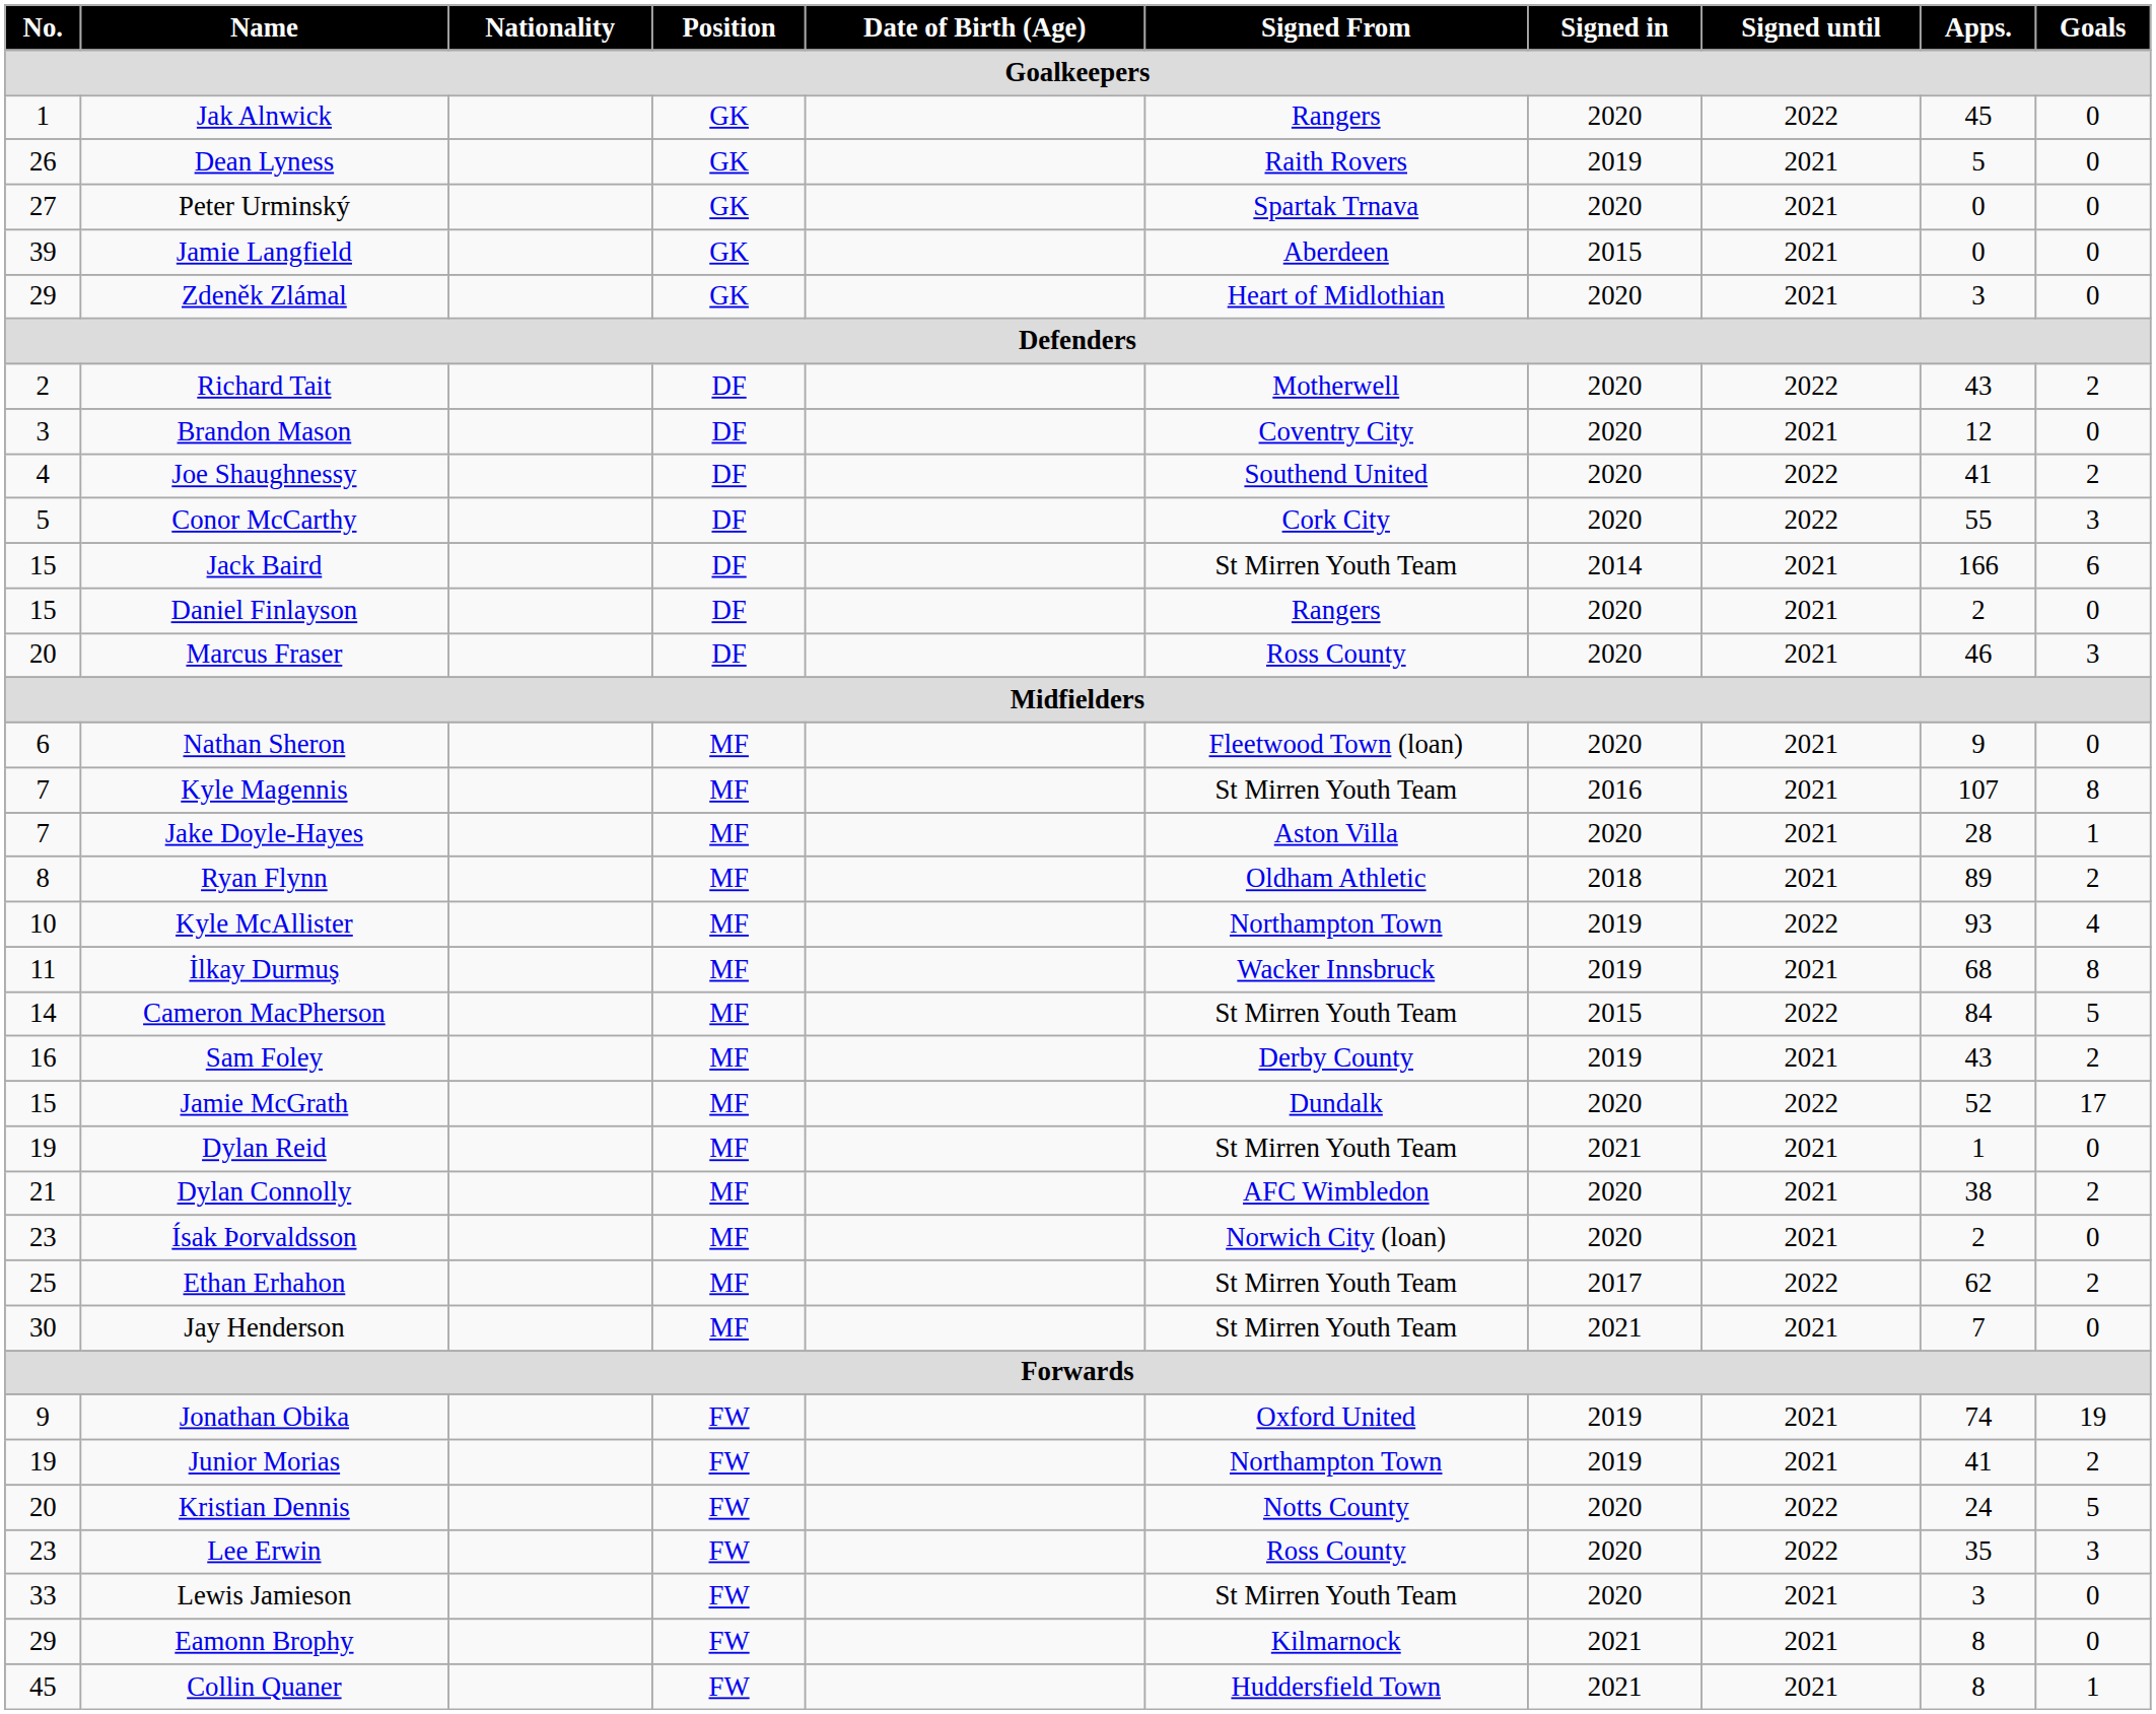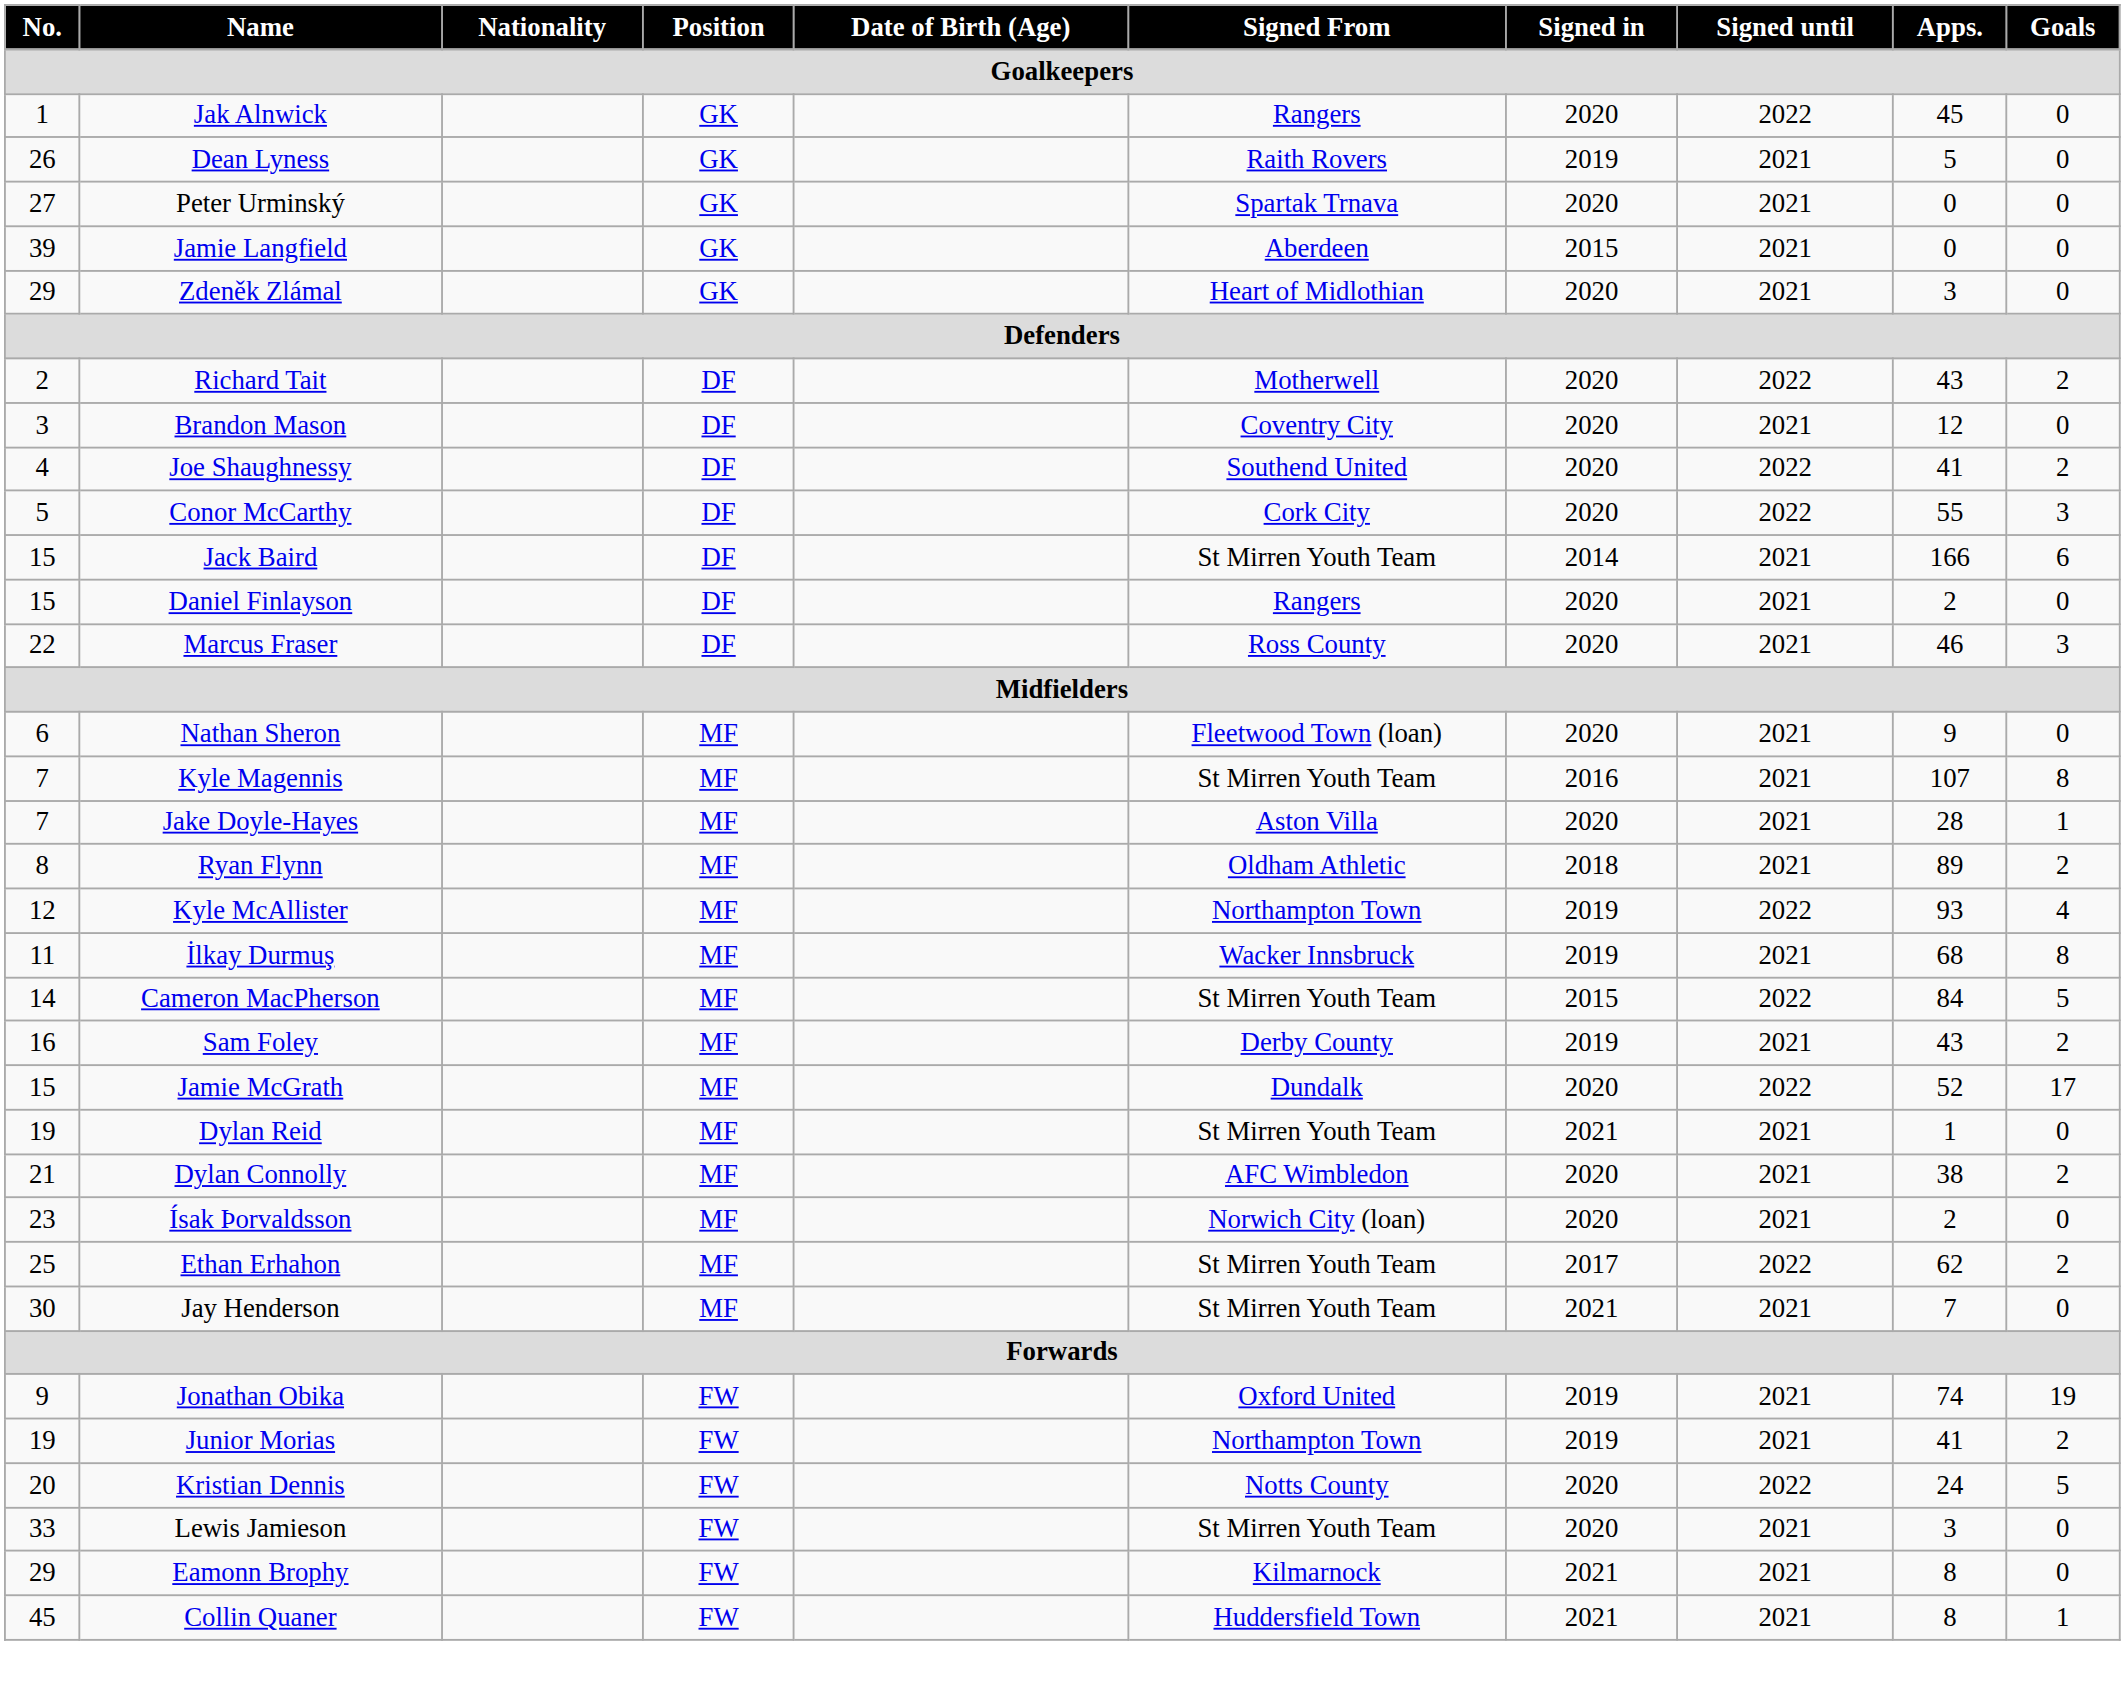 <table class="wikitable"  style="text-align:center; font-size:90%; width:90%;">
 <tr>
 <th style="background:#000000; color:white; text-align:center;">No.</th>
 <th style="background:#000000; color:white; text-align:center;">Name</th>
 <th style="background:#000000; color:white; text-align:center;">Nationality</th>
 <th style="background:#000000; color:white; text-align:center;">Position</th>
 <th style="background:#000000; color:white; text-align:center;">Date of Birth (Age)</th>
 <th style="background:#000000; color:white; text-align:center;">Signed From</th>
 <th style="background:#000000; color:white; text-align:center;">Signed in</th>
 <th style="background:#000000; color:white; text-align:center;">Signed until</th>
 <th style="background:#000000; color:white; text-align:center;">Apps.</th>
 <th style="background:#000000; color:white; text-align:center;">Goals</th>
 </tr>
 <tr>
 <th colspan="10" style="background:#dcdcdc; text-align:center;">Goalkeepers</th>
 </tr>
 <tr>
 <td>1</td>
 <td><a href='#'>Jak Alnwick</a></td>
 <td></td>
 <td><a href='#'>GK</a></td>
 <td></td>
 <td><a href='#'>Rangers</a></td>
 <td>2020</td>
 <td>2022</td>
 <td>45</td>
 <td>0</td>
 </tr>
 <tr>
 <td>26</td>
 <td><a href='#'>Dean Lyness</a></td>
 <td></td>
 <td><a href='#'>GK</a></td>
 <td></td>
 <td><a href='#'>Raith Rovers</a></td>
 <td>2019</td>
 <td>2021</td>
 <td>5</td>
 <td>0</td>
 </tr>
 <tr>
 <td>27</td>
 <td>Peter Urminský</td>
 <td></td>
 <td><a href='#'>GK</a></td>
 <td></td>
 <td><a href='#'>Spartak Trnava</a></td>
 <td>2020</td>
 <td>2021</td>
 <td>0</td>
 <td>0</td>
 </tr>
 <tr>
 <td>39</td>
 <td><a href='#'>Jamie Langfield</a></td>
 <td></td>
 <td><a href='#'>GK</a></td>
 <td></td>
 <td><a href='#'>Aberdeen</a></td>
 <td>2015</td>
 <td>2021</td>
 <td>0</td>
 <td>0</td>
 </tr>
 <tr>
 <td>29</td>
 <td><a href='#'>Zdeněk Zlámal</a></td>
 <td></td>
 <td><a href='#'>GK</a></td>
 <td></td>
 <td><a href='#'>Heart of Midlothian</a></td>
 <td>2020</td>
 <td>2021</td>
 <td>3</td>
 <td>0</td>
 </tr>
 <tr>
 <th colspan="10" style="background:#dcdcdc; text-align:center;">Defenders</th>
 </tr>
 <tr>
 <td>2</td>
 <td><a href='#'>Richard Tait</a></td>
 <td></td>
 <td><a href='#'>DF</a></td>
 <td></td>
 <td><a href='#'>Motherwell</a></td>
 <td>2020</td>
 <td>2022</td>
 <td>43</td>
 <td>2</td>
 </tr>
 <tr>
 <td>3</td>
 <td><a href='#'>Brandon Mason</a></td>
 <td></td>
 <td><a href='#'>DF</a></td>
 <td></td>
 <td><a href='#'>Coventry City</a></td>
 <td>2020</td>
 <td>2021</td>
 <td>12</td>
 <td>0</td>
 </tr>
 <tr>
 <td>4</td>
 <td><a href='#'>Joe Shaughnessy</a></td>
 <td></td>
 <td><a href='#'>DF</a></td>
 <td></td>
 <td><a href='#'>Southend United</a></td>
 <td>2020</td>
 <td>2022</td>
 <td>41</td>
 <td>2</td>
 </tr>
 <tr>
 <td>5</td>
 <td><a href='#'>Conor McCarthy</a></td>
 <td></td>
 <td><a href='#'>DF</a></td>
 <td></td>
 <td><a href='#'>Cork City</a></td>
 <td>2020</td>
 <td>2022</td>
 <td>55</td>
 <td>3</td>
 </tr>
 <tr>
 <td>15</td>
 <td><a href='#'>Jack Baird</a></td>
 <td></td>
 <td><a href='#'>DF</a></td>
 <td></td>
 <td>St Mirren Youth Team</td>
 <td>2014</td>
 <td>2021</td>
 <td>166</td>
 <td>6</td>
 </tr>
 <tr>
 <td>15</td>
 <td><a href='#'>Daniel Finlayson</a></td>
 <td></td>
 <td><a href='#'>DF</a></td>
 <td></td>
 <td><a href='#'>Rangers</a></td>
 <td>2020</td>
 <td>2021</td>
 <td>2</td>
 <td>0</td>
 </tr>
 <tr>
-<td>20</td>
+<td>22</td>
 <td><a href='#'>Marcus Fraser</a></td>
 <td></td>
 <td><a href='#'>DF</a></td>
 <td></td>
 <td><a href='#'>Ross County</a></td>
 <td>2020</td>
 <td>2021</td>
 <td>46</td>
 <td>3</td>
 </tr>
 <tr>
 <th colspan="10" style="background:#dcdcdc; text-align:center;">Midfielders</th>
 </tr>
 <tr>
 <td>6</td>
 <td><a href='#'>Nathan Sheron</a></td>
 <td></td>
 <td><a href='#'>MF</a></td>
 <td></td>
 <td><a href='#'>Fleetwood Town</a> (loan)</td>
 <td>2020</td>
 <td>2021</td>
 <td>9</td>
 <td>0</td>
 </tr>
 <tr>
 <td>7</td>
 <td><a href='#'>Kyle Magennis</a></td>
 <td></td>
 <td><a href='#'>MF</a></td>
 <td></td>
 <td>St Mirren Youth Team</td>
 <td>2016</td>
 <td>2021</td>
 <td>107</td>
 <td>8</td>
 </tr>
 <tr>
 <td>7</td>
 <td><a href='#'>Jake Doyle-Hayes</a></td>
 <td></td>
 <td><a href='#'>MF</a></td>
 <td></td>
 <td><a href='#'>Aston Villa</a></td>
 <td>2020</td>
 <td>2021</td>
 <td>28</td>
 <td>1</td>
 </tr>
 <tr>
 <td>8</td>
 <td><a href='#'>Ryan Flynn</a></td>
 <td></td>
 <td><a href='#'>MF</a></td>
 <td></td>
 <td><a href='#'>Oldham Athletic</a></td>
 <td>2018</td>
 <td>2021</td>
 <td>89</td>
 <td>2</td>
 </tr>
 <tr>
-<td>10</td>
+<td>12</td>
 <td><a href='#'>Kyle McAllister</a></td>
 <td></td>
 <td><a href='#'>MF</a></td>
 <td></td>
 <td><a href='#'>Northampton Town</a></td>
 <td>2019</td>
 <td>2022</td>
 <td>93</td>
 <td>4</td>
 </tr>
 <tr>
 <td>11</td>
 <td><a href='#'>İlkay Durmuş</a></td>
 <td></td>
 <td><a href='#'>MF</a></td>
 <td></td>
 <td><a href='#'>Wacker Innsbruck</a></td>
 <td>2019</td>
 <td>2021</td>
 <td>68</td>
 <td>8</td>
 </tr>
 <tr>
 <td>14</td>
 <td><a href='#'>Cameron MacPherson</a></td>
 <td></td>
 <td><a href='#'>MF</a></td>
 <td></td>
 <td>St Mirren Youth Team</td>
 <td>2015</td>
 <td>2022</td>
 <td>84</td>
 <td>5</td>
 </tr>
 <tr>
 <td>16</td>
 <td><a href='#'>Sam Foley</a></td>
 <td></td>
 <td><a href='#'>MF</a></td>
 <td></td>
 <td><a href='#'>Derby County</a></td>
 <td>2019</td>
 <td>2021</td>
 <td>43</td>
 <td>2</td>
 </tr>
 <tr>
 <td>15</td>
 <td><a href='#'>Jamie McGrath</a></td>
 <td></td>
 <td><a href='#'>MF</a></td>
 <td></td>
 <td><a href='#'>Dundalk</a></td>
 <td>2020</td>
 <td>2022</td>
 <td>52</td>
 <td>17</td>
 </tr>
 <tr>
 <td>19</td>
 <td><a href='#'>Dylan Reid</a></td>
 <td></td>
 <td><a href='#'>MF</a></td>
 <td></td>
 <td>St Mirren Youth Team</td>
 <td>2021</td>
 <td>2021</td>
 <td>1</td>
 <td>0</td>
 </tr>
 <tr>
 <td>21</td>
 <td><a href='#'>Dylan Connolly</a></td>
 <td></td>
 <td><a href='#'>MF</a></td>
 <td></td>
 <td><a href='#'>AFC Wimbledon</a></td>
 <td>2020</td>
 <td>2021</td>
 <td>38</td>
 <td>2</td>
 </tr>
 <tr>
 <td>23</td>
 <td><a href='#'>Ísak Þorvaldsson</a></td>
 <td></td>
 <td><a href='#'>MF</a></td>
 <td></td>
 <td><a href='#'>Norwich City</a> (loan)</td>
 <td>2020</td>
 <td>2021</td>
 <td>2</td>
 <td>0</td>
 </tr>
 <tr>
 <td>25</td>
 <td><a href='#'>Ethan Erhahon</a></td>
 <td></td>
 <td><a href='#'>MF</a></td>
 <td></td>
 <td>St Mirren Youth Team</td>
 <td>2017</td>
 <td>2022</td>
 <td>62</td>
 <td>2</td>
 </tr>
 <tr>
 <td>30</td>
 <td>Jay Henderson</td>
 <td></td>
 <td><a href='#'>MF</a></td>
 <td></td>
 <td>St Mirren Youth Team</td>
 <td>2021</td>
 <td>2021</td>
 <td>7</td>
 <td>0</td>
 </tr>
 <tr>
 <th colspan="10" style="background:#dcdcdc; text-align:center;"><strong>Forwards</strong></th>
 </tr>
 <tr>
 <td>9</td>
 <td><a href='#'>Jonathan Obika</a></td>
 <td></td>
 <td><a href='#'>FW</a></td>
 <td></td>
 <td><a href='#'>Oxford United</a></td>
 <td>2019</td>
 <td>2021</td>
 <td>74</td>
 <td>19</td>
 </tr>
 <tr>
 <td>19</td>
 <td><a href='#'>Junior Morias</a></td>
 <td></td>
 <td><a href='#'>FW</a></td>
 <td></td>
 <td><a href='#'>Northampton Town</a></td>
 <td>2019</td>
 <td>2021</td>
 <td>41</td>
 <td>2</td>
 </tr>
 <tr>
 <td>20</td>
 <td><a href='#'>Kristian Dennis</a></td>
 <td></td>
 <td><a href='#'>FW</a></td>
 <td></td>
 <td><a href='#'>Notts County</a></td>
 <td>2020</td>
 <td>2022</td>
 <td>24</td>
 <td>5</td>
 </tr>
 <tr>
-<td>23</td>
-<td><a href='#'>Lee Erwin</a></td>
-<td></td>
-<td><a href='#'>FW</a></td>
-<td></td>
-<td><a href='#'>Ross County</a></td>
-<td>2020</td>
-<td>2022</td>
-<td>35</td>
-<td>3</td>
-</tr>
-<tr>
 <td>33</td>
 <td>Lewis Jamieson</td>
 <td></td>
 <td><a href='#'>FW</a></td>
 <td></td>
 <td>St Mirren Youth Team</td>
 <td>2020</td>
 <td>2021</td>
 <td>3</td>
 <td>0</td>
 </tr>
 <tr>
 <td>29</td>
 <td><a href='#'>Eamonn Brophy</a></td>
 <td></td>
 <td><a href='#'>FW</a></td>
 <td></td>
 <td><a href='#'>Kilmarnock</a></td>
 <td>2021</td>
 <td>2021</td>
 <td>8</td>
 <td>0</td>
 </tr>
 <tr>
 <td>45</td>
 <td><a href='#'>Collin Quaner</a></td>
 <td></td>
 <td><a href='#'>FW</a></td>
 <td></td>
 <td><a href='#'>Huddersfield Town</a></td>
 <td>2021</td>
 <td>2021</td>
 <td>8</td>
 <td>1</td>
 </tr>
 </table>
